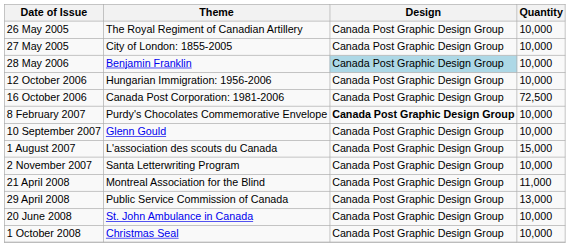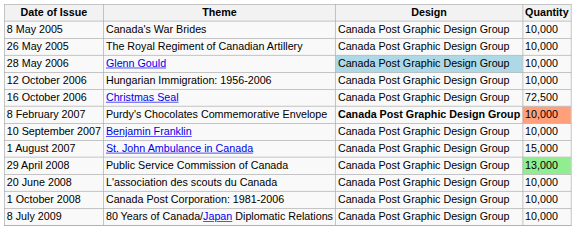 <table class="wikitable sortable">
 <tr>
 <th>Date of Issue</th>
 <th>Theme</th>
 <th>Design</th>
 <th>Quantity</th>
 </tr>
 <tr>
+<td>8 May 2005</td>
+<td>Canada's War Brides</td>
+<td>Canada Post Graphic Design Group</td>
+<td>10,000</td>
+</tr>
+<tr>
 <td>26 May 2005</td>
 <td>The Royal Regiment of Canadian Artillery</td>
 <td>Canada Post Graphic Design Group</td>
 <td>10,000</td>
 </tr>
 <tr>
-<td>27 May 2005</td>
-<td>City of London: 1855-2005</td>
-<td>Canada Post Graphic Design Group</td>
-<td>10,000</td>
-</tr>
-<tr>
 <td>28 May 2006</td>
-<td><a href='#'>Benjamin Franklin</a></td>
+<td><a href='#'>Glenn Gould</a></td>
 <td style="background: lightblue;">Canada Post Graphic Design Group</td>
 <td>10,000</td>
 </tr>
 <tr>
 <td>12 October 2006</td>
 <td>Hungarian Immigration: 1956-2006</td>
 <td>Canada Post Graphic Design Group</td>
 <td>10,000</td>
 </tr>
 <tr>
 <td>16 October 2006</td>
-<td>Canada Post Corporation: 1981-2006</td>
+<td><a href='#'>Christmas Seal</a></td>
 <td>Canada Post Graphic Design Group</td>
 <td>72,500</td>
 </tr>
 <tr>
 <td>8 February 2007</td>
 <td>Purdy's Chocolates Commemorative Envelope</td>
 <td><strong>Canada Post Graphic Design Group</strong></td>
-<td>10,000</td>
+<td style="background: lightsalmon;">10,000</td>
 </tr>
 <tr>
 <td>10 September 2007</td>
-<td><a href='#'>Glenn Gould</a></td>
+<td><a href='#'>Benjamin Franklin</a></td>
 <td>Canada Post Graphic Design Group</td>
 <td>10,000</td>
 </tr>
 <tr>
 <td>1 August 2007</td>
-<td>L'association des scouts du Canada</td>
+<td><a href='#'>St. John Ambulance in Canada</a></td>
 <td>Canada Post Graphic Design Group</td>
 <td>15,000</td>
-</tr>
-<tr>
-<td>2 November 2007</td>
-<td>Santa Letterwriting Program </td>
-<td>Canada Post Graphic Design Group</td>
-<td>10,000</td>
-</tr>
-<tr>
-<td>21 April 2008</td>
-<td>Montreal Association for the Blind </td>
-<td>Canada Post Graphic Design Group</td>
-<td>11,000</td>
 </tr>
 <tr>
 <td>29 April 2008</td>
 <td>Public Service Commission of Canada</td>
 <td>Canada Post Graphic Design Group</td>
-<td>13,000</td>
+<td style="background: lightgreen;">13,000</td>
 </tr>
 <tr>
 <td>20 June 2008</td>
-<td><a href='#'>St. John Ambulance in Canada</a></td>
+<td>L'association des scouts du Canada</td>
 <td>Canada Post Graphic Design Group</td>
 <td>10,000</td>
 </tr>
 <tr>
 <td>1 October 2008</td>
-<td><a href='#'>Christmas Seal</a></td>
+<td>Canada Post Corporation: 1981-2006</td>
+<td>Canada Post Graphic Design Group</td>
+<td>10,000</td>
+</tr>
+<tr>
+<td>8 July 2009</td>
+<td>80 Years of Canada/<a href='#'>Japan</a> Diplomatic Relations</td>
 <td>Canada Post Graphic Design Group</td>
 <td>10,000</td>
 </tr>
 <tr>
 </tr>
 </table>
